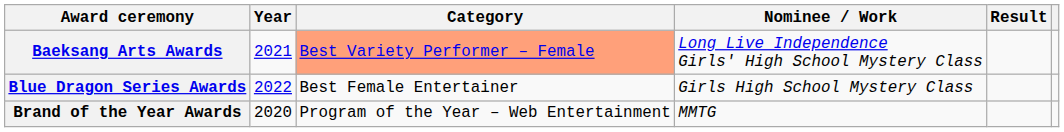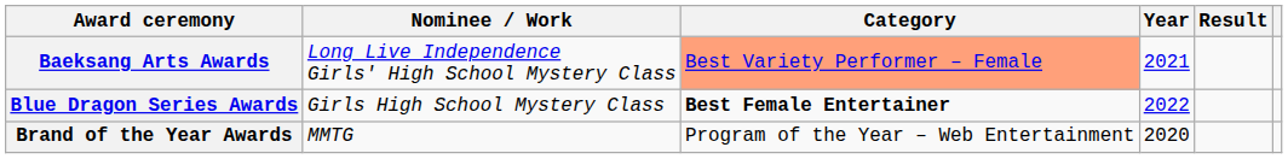 <table class="wikitable plainrowheaders sortable">
 <tr>
 <th scope="col">Award ceremony</th>
+<th scope="col">Nominee / Work</th>
+<th scope="col">Category</th>
 <th scope="col">Year</th>
-<th scope="col">Category</th>
-<th scope="col">Nominee / Work</th>
 <th scope="col">Result</th>
 <th scope="col" class="unsortable"></th>
 </tr>
 <tr>
 <th scope="row"><a href='#'>Baeksang Arts Awards</a></th>
+<td><em><a href='#'>Long Live Independence</a></em><br><em> Girls' High School Mystery Class</em></td>
+<td style="background: lightsalmon;"><a href='#'>Best Variety Performer – Female</a></td>
 <td style="text-align:center"><a href='#'>2021</a></td>
-<td style="background: lightsalmon;"><a href='#'>Best Variety Performer – Female</a></td>
-<td><em><a href='#'>Long Live Independence</a></em><br><em> Girls' High School Mystery Class</em></td>
 <td></td>
 <td style="text-align:center"></td>
 </tr>
 <tr>
 <th scope="row"><a href='#'>Blue Dragon Series Awards</a></th>
+<td><em>Girls High School Mystery Class</em></td>
+<td><strong>Best Female Entertainer</strong></td>
 <td style="text-align:center"><a href='#'>2022</a></td>
-<td>Best Female Entertainer</td>
-<td><em>Girls High School Mystery Class</em></td>
 <td></td>
 <td style="text-align:center"></td>
 </tr>
 <tr>
 <th scope="row">Brand of the Year Awards</th>
+<td><em>MMTG</em></td>
+<td>Program of the Year – Web Entertainment</td>
 <td style="text-align:center">2020</td>
-<td>Program of the Year – Web Entertainment</td>
-<td><em>MMTG</em></td>
 <td></td>
 <td style="text-align:center"></td>
 </tr>
 </table>
